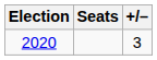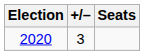 <table class=wikitable style=text-align:center>
 <tr>
 <th>Election</th>
+<th>+/–</th>
 <th>Seats</th>
-<th>+/–</th>
 </tr>
 <tr>
 <td><a href='#'>2020</a></td>
+<td> 3</td>
 <td></td>
-<td> 3</td>
 </tr>
 </table>
